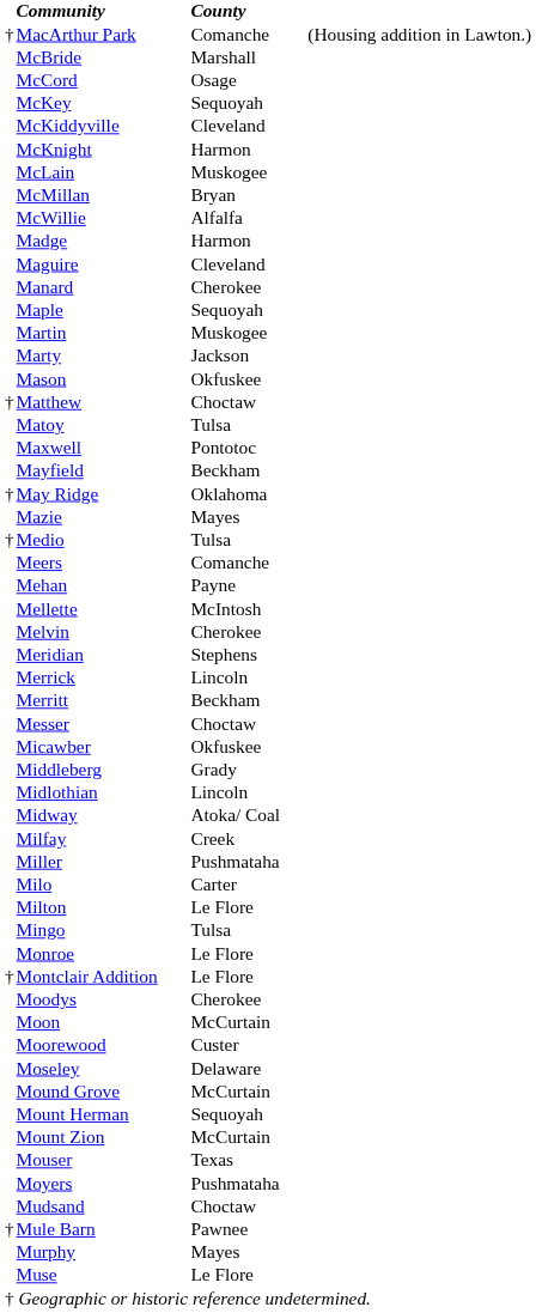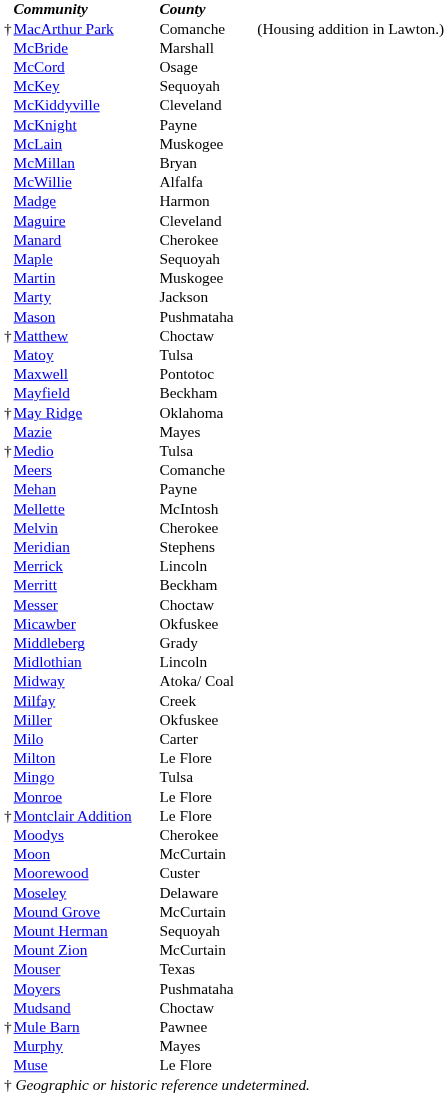 <table border="0" cellpadding="0">
 <tr>
 <td></td>
 <td width="150px"><strong><em>Community</em></strong></td>
 <td width="100px"><strong><em>County</em></strong></td>
 <td width="300px"></td>
 </tr>
 <tr>
 <td>†</td>
 <td><a href='#'>MacArthur Park</a></td>
 <td>Comanche</td>
 <td>(Housing addition in Lawton.)</td>
 </tr>
 <tr>
 <td></td>
 <td><a href='#'>McBride</a></td>
 <td>Marshall</td>
 <td></td>
 </tr>
 <tr>
 <td></td>
 <td><a href='#'>McCord</a></td>
 <td>Osage</td>
 <td></td>
 </tr>
 <tr>
 <td></td>
 <td><a href='#'>McKey</a></td>
 <td>Sequoyah</td>
 <td></td>
 </tr>
 <tr>
 <td></td>
 <td><a href='#'>McKiddyville</a></td>
 <td>Cleveland</td>
 <td></td>
 </tr>
 <tr>
 <td></td>
 <td><a href='#'>McKnight</a></td>
-<td>Harmon</td>
+<td>Payne</td>
 <td></td>
 </tr>
 <tr>
 <td></td>
 <td><a href='#'>McLain</a></td>
 <td>Muskogee</td>
 <td></td>
 </tr>
 <tr>
 <td></td>
 <td><a href='#'>McMillan</a></td>
 <td>Bryan</td>
 <td></td>
 </tr>
 <tr>
 <td></td>
 <td><a href='#'>McWillie</a></td>
 <td>Alfalfa</td>
 <td></td>
 </tr>
 <tr>
 <td></td>
 <td><a href='#'>Madge</a></td>
 <td>Harmon</td>
 <td></td>
 </tr>
 <tr>
 <td></td>
 <td><a href='#'>Maguire</a></td>
 <td>Cleveland</td>
 <td></td>
 </tr>
 <tr>
 <td></td>
 <td><a href='#'>Manard</a></td>
 <td>Cherokee</td>
 <td></td>
 </tr>
 <tr>
 <td></td>
 <td><a href='#'>Maple</a></td>
 <td>Sequoyah</td>
 <td></td>
 </tr>
 <tr>
 <td></td>
 <td><a href='#'>Martin</a></td>
 <td>Muskogee</td>
 <td></td>
 </tr>
 <tr>
 <td></td>
 <td><a href='#'>Marty</a></td>
 <td>Jackson</td>
 <td></td>
 </tr>
 <tr>
 <td></td>
 <td><a href='#'>Mason</a></td>
-<td>Okfuskee</td>
+<td>Pushmataha</td>
 <td></td>
 </tr>
 <tr>
 <td>†</td>
 <td><a href='#'>Matthew</a></td>
 <td>Choctaw</td>
 <td></td>
 </tr>
 <tr>
 <td></td>
 <td><a href='#'>Matoy</a></td>
 <td>Tulsa</td>
 <td></td>
 </tr>
 <tr>
 <td></td>
 <td><a href='#'>Maxwell</a></td>
 <td>Pontotoc</td>
 <td></td>
 </tr>
 <tr>
 <td></td>
 <td><a href='#'>Mayfield</a></td>
 <td>Beckham</td>
 <td></td>
 </tr>
 <tr>
 <td>†</td>
 <td><a href='#'>May Ridge</a></td>
 <td>Oklahoma</td>
 <td></td>
 </tr>
 <tr>
 <td></td>
 <td><a href='#'>Mazie</a></td>
 <td>Mayes</td>
 <td></td>
 </tr>
 <tr>
 <td>†</td>
 <td><a href='#'>Medio</a></td>
 <td>Tulsa</td>
 <td></td>
 </tr>
 <tr>
 <td></td>
 <td><a href='#'>Meers</a></td>
 <td>Comanche</td>
 <td></td>
 </tr>
 <tr>
 <td></td>
 <td><a href='#'>Mehan</a></td>
 <td>Payne</td>
 <td></td>
 </tr>
 <tr>
 <td></td>
 <td><a href='#'>Mellette</a></td>
 <td>McIntosh</td>
 <td></td>
 </tr>
 <tr>
 <td></td>
 <td><a href='#'>Melvin</a></td>
 <td>Cherokee</td>
 <td></td>
 </tr>
 <tr>
 <td></td>
 <td><a href='#'>Meridian</a></td>
 <td>Stephens</td>
 <td></td>
 </tr>
 <tr>
 <td></td>
 <td><a href='#'>Merrick</a></td>
 <td>Lincoln</td>
 <td></td>
 </tr>
 <tr>
 <td></td>
 <td><a href='#'>Merritt</a></td>
 <td>Beckham</td>
 <td></td>
 </tr>
 <tr>
 <td></td>
 <td><a href='#'>Messer</a></td>
 <td>Choctaw</td>
 <td></td>
 </tr>
 <tr>
 <td></td>
 <td><a href='#'>Micawber</a></td>
 <td>Okfuskee</td>
 <td></td>
 </tr>
 <tr>
 <td></td>
 <td><a href='#'>Middleberg</a></td>
 <td>Grady</td>
 <td></td>
 </tr>
 <tr>
 <td></td>
 <td><a href='#'>Midlothian</a></td>
 <td>Lincoln</td>
 <td></td>
 </tr>
 <tr>
 <td></td>
 <td><a href='#'>Midway</a></td>
 <td>Atoka/ Coal</td>
 <td></td>
 </tr>
 <tr>
 <td></td>
 <td><a href='#'>Milfay</a></td>
 <td>Creek</td>
 <td></td>
 </tr>
 <tr>
 <td></td>
 <td><a href='#'>Miller</a></td>
-<td>Pushmataha</td>
+<td>Okfuskee</td>
 <td></td>
 </tr>
 <tr>
 <td></td>
 <td><a href='#'>Milo</a></td>
 <td>Carter</td>
 <td></td>
 </tr>
 <tr>
 <td></td>
 <td><a href='#'>Milton</a></td>
 <td>Le Flore</td>
 <td></td>
 </tr>
 <tr>
 <td></td>
 <td><a href='#'>Mingo</a></td>
 <td>Tulsa</td>
 <td></td>
 </tr>
 <tr>
 <td></td>
 <td><a href='#'>Monroe</a></td>
 <td>Le Flore</td>
 <td></td>
 </tr>
 <tr>
 <td>†</td>
 <td><a href='#'>Montclair Addition</a></td>
 <td>Le Flore</td>
 <td></td>
 </tr>
 <tr>
 <td></td>
 <td><a href='#'>Moodys</a></td>
 <td>Cherokee</td>
 <td></td>
 </tr>
 <tr>
 <td></td>
 <td><a href='#'>Moon</a></td>
 <td>McCurtain</td>
 <td></td>
 </tr>
 <tr>
 <td></td>
 <td><a href='#'>Moorewood</a></td>
 <td>Custer</td>
 <td></td>
 </tr>
 <tr>
 <td></td>
 <td><a href='#'>Moseley</a></td>
 <td>Delaware</td>
 <td></td>
 </tr>
 <tr>
 <td></td>
 <td><a href='#'>Mound Grove</a></td>
 <td>McCurtain</td>
 <td></td>
 </tr>
 <tr>
 <td></td>
 <td><a href='#'>Mount Herman</a></td>
 <td>Sequoyah</td>
 <td></td>
 </tr>
 <tr>
 <td></td>
 <td><a href='#'>Mount Zion</a></td>
 <td>McCurtain</td>
 <td></td>
 </tr>
 <tr>
 <td></td>
 <td><a href='#'>Mouser</a></td>
 <td>Texas</td>
 <td></td>
 </tr>
 <tr>
 <td></td>
 <td><a href='#'>Moyers</a></td>
 <td>Pushmataha</td>
 <td></td>
 </tr>
 <tr>
 <td></td>
 <td><a href='#'>Mudsand</a></td>
 <td>Choctaw</td>
 <td></td>
 </tr>
 <tr>
 <td>†</td>
 <td><a href='#'>Mule Barn</a></td>
 <td>Pawnee</td>
 <td></td>
 </tr>
 <tr>
 <td></td>
 <td><a href='#'>Murphy</a></td>
 <td>Mayes</td>
 <td></td>
 </tr>
 <tr>
 <td></td>
 <td><a href='#'>Muse</a></td>
 <td>Le Flore</td>
 <td></td>
 </tr>
 <tr>
 <td colspan="4">† <em>Geographic or historic reference undetermined.</em></td>
 </tr>
 </table>
